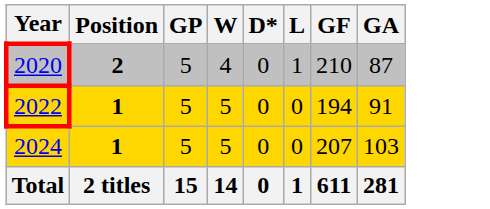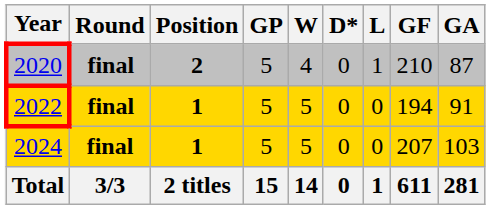 <table class="wikitable" style="text-align: center;">
 <tr>
 <th>Year</th>
+<th>Round</th>
 <th>Position</th>
 <th>GP</th>
 <th>W</th>
 <th>D*</th>
 <th>L</th>
 <th>GF</th>
 <th>GA</th>
 </tr>
 <tr style="background:silver;">
 <td style="border: 3px solid red"> <a href='#'>2020</a></td>
+<td><strong>final</strong></td>
 <td><strong>2</strong></td>
 <td>5</td>
 <td>4</td>
 <td>0</td>
 <td>1</td>
 <td>210</td>
 <td>87</td>
 </tr>
 <tr style="background:gold;">
 <td style="border: 3px solid red"> <a href='#'>2022</a></td>
+<td><strong>final</strong></td>
 <td><strong>1</strong></td>
 <td>5</td>
 <td>5</td>
 <td>0</td>
 <td>0</td>
 <td>194</td>
 <td>91</td>
 </tr>
 <tr style="background:gold;">
 <td> <a href='#'>2024</a></td>
+<td><strong>final</strong></td>
 <td><strong>1</strong></td>
 <td>5</td>
 <td>5</td>
 <td>0</td>
 <td>0</td>
 <td>207</td>
 <td>103</td>
 </tr>
 <tr>
 <th>Total</th>
+<th>3/3</th>
 <th>2 titles</th>
 <th>15</th>
 <th>14</th>
 <th>0</th>
 <th>1</th>
 <th>611</th>
 <th>281</th>
 </tr>
 </table>
